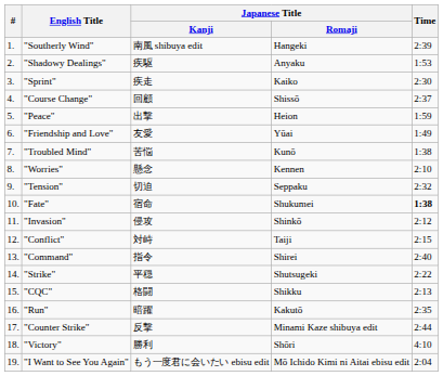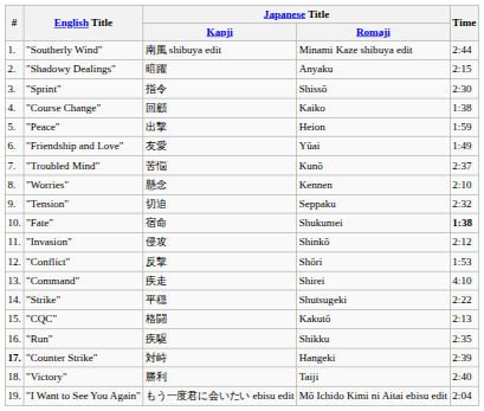 <table class="wikitable" style="font-size:0.9em">
 <tr>
 <th rowspan="2">#</th>
 <th rowspan="2"><a href='#'>English</a> Title</th>
 <th colspan="2"><a href='#'>Japanese</a> Title</th>
 <th rowspan="2">Time</th>
 </tr>
 <tr>
 <th><a href='#'>Kanji</a></th>
 <th><a href='#'>Romaji</a></th>
 </tr>
 <tr>
 <td>1.</td>
 <td>"Southerly Wind"</td>
 <td>南風 shibuya edit</td>
-<td>Hangeki</td>
-<td>2:39</td>
+<td>Minami Kaze shibuya edit</td>
+<td>2:44</td>
 </tr>
 <tr>
 <td>2.</td>
 <td>"Shadowy Dealings"</td>
-<td>疾駆</td>
+<td>暗躍</td>
 <td>Anyaku</td>
-<td>1:53</td>
+<td>2:15</td>
 </tr>
 <tr>
 <td>3.</td>
 <td>"Sprint"</td>
-<td>疾走</td>
-<td>Kaiko</td>
+<td>指令</td>
+<td>Shissō</td>
 <td>2:30</td>
 </tr>
 <tr>
 <td>4.</td>
 <td>"Course Change"</td>
 <td>回顧</td>
-<td>Shissō</td>
-<td>2:37</td>
+<td>Kaiko</td>
+<td>1:38</td>
 </tr>
 <tr>
 <td>5.</td>
 <td>"Peace"</td>
 <td>出撃</td>
 <td>Heion</td>
 <td>1:59</td>
 </tr>
 <tr>
 <td>6.</td>
 <td>"Friendship and Love"</td>
 <td>友愛</td>
 <td>Yūai</td>
 <td>1:49</td>
 </tr>
 <tr>
 <td>7.</td>
 <td>"Troubled Mind"</td>
 <td>苦悩</td>
 <td>Kunō</td>
-<td>1:38</td>
+<td>2:37</td>
 </tr>
 <tr>
 <td>8.</td>
 <td>"Worries"</td>
 <td>懸念</td>
 <td>Kennen</td>
 <td>2:10</td>
 </tr>
 <tr>
 <td>9.</td>
 <td>"Tension"</td>
 <td>切迫</td>
 <td>Seppaku</td>
 <td>2:32</td>
 </tr>
 <tr>
 <td>10.</td>
 <td>"Fate"</td>
 <td>宿命</td>
 <td>Shukumei</td>
 <td><strong>1:38</strong></td>
 </tr>
 <tr>
 <td>11.</td>
 <td>"Invasion"</td>
 <td>侵攻</td>
 <td>Shinkō</td>
 <td>2:12</td>
 </tr>
 <tr>
 <td>12.</td>
 <td>"Conflict"</td>
-<td>対峙</td>
-<td>Taiji</td>
-<td>2:15</td>
+<td>反撃</td>
+<td>Shōri</td>
+<td>1:53</td>
 </tr>
 <tr>
 <td>13.</td>
 <td>"Command"</td>
-<td>指令</td>
+<td>疾走</td>
 <td>Shirei</td>
-<td>2:40</td>
+<td>4:10</td>
 </tr>
 <tr>
 <td>14.</td>
 <td>"Strike"</td>
 <td>平穏</td>
 <td>Shutsugeki</td>
 <td>2:22</td>
 </tr>
 <tr>
 <td>15.</td>
 <td>"CQC"</td>
 <td>格闘</td>
-<td>Shikku</td>
+<td>Kakutō</td>
 <td>2:13</td>
 </tr>
 <tr>
 <td>16.</td>
 <td>"Run"</td>
-<td>暗躍</td>
-<td>Kakutō</td>
+<td>疾駆</td>
+<td>Shikku</td>
 <td>2:35</td>
 </tr>
 <tr>
-<td>17.</td>
+<td><strong>17.</strong></td>
 <td>"Counter Strike"</td>
-<td>反撃</td>
-<td>Minami Kaze shibuya edit</td>
-<td>2:44</td>
+<td>対峙</td>
+<td>Hangeki</td>
+<td>2:39</td>
 </tr>
 <tr>
 <td>18.</td>
 <td>"Victory"</td>
 <td>勝利</td>
-<td>Shōri</td>
-<td>4:10</td>
+<td>Taiji</td>
+<td>2:40</td>
 </tr>
 <tr>
 <td>19.</td>
 <td>"I Want to See You Again"</td>
 <td>もう一度君に会いたい ebisu edit</td>
 <td>Mō Ichido Kimi ni Aitai ebisu edit</td>
 <td>2:04</td>
 </tr>
 </table>
